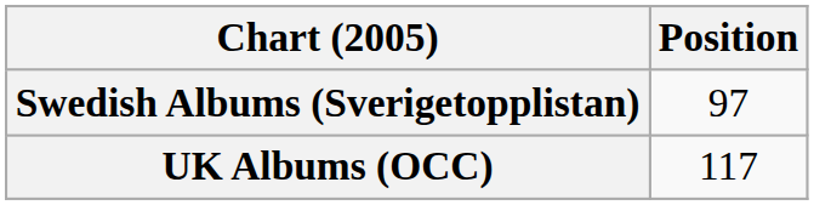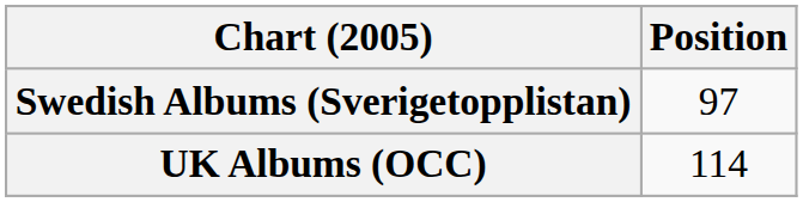 <table class="wikitable sortable plainrowheaders" style="text-align:center">
 <tr>
 <th scope="col">Chart (2005)</th>
 <th scope="col">Position</th>
 </tr>
 <tr>
 <th scope="row">Swedish Albums (Sverigetopplistan)</th>
 <td>97</td>
 </tr>
 <tr>
 <th scope="row">UK Albums (OCC)</th>
-<td>117</td>
+<td>114</td>
 </tr>
 </table>
